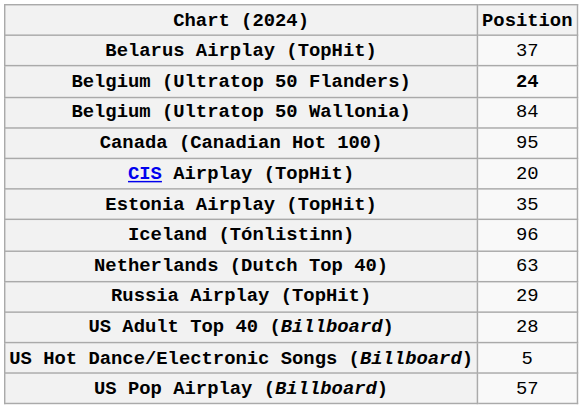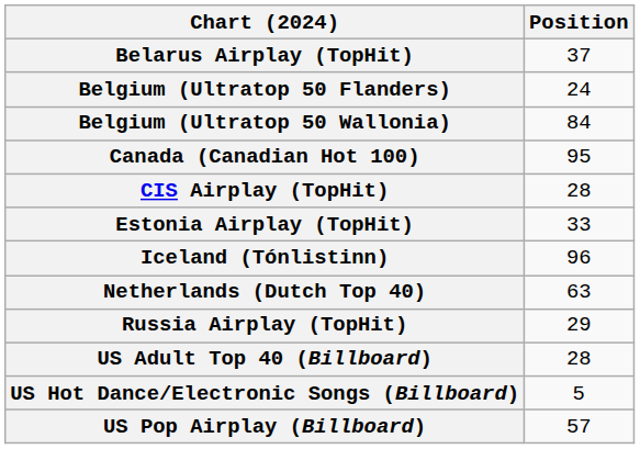 <table class="wikitable sortable plainrowheaders" style="text-align:center">
 <tr>
 <th scope="col">Chart (2024)</th>
 <th scope="col">Position</th>
 </tr>
 <tr>
 <th scope="row">Belarus Airplay (TopHit)</th>
 <td>37</td>
 </tr>
 <tr>
 <th scope="row">Belgium (Ultratop 50 Flanders)</th>
-<td><strong>24</strong></td>
+<td>24</td>
 </tr>
 <tr>
 <th scope="row">Belgium (Ultratop 50 Wallonia)</th>
 <td>84</td>
 </tr>
 <tr>
 <th scope="row">Canada (Canadian Hot 100)</th>
 <td>95</td>
 </tr>
 <tr>
 <th scope="row"><a href='#'>CIS</a> Airplay (TopHit)</th>
-<td>20</td>
+<td>28</td>
 </tr>
 <tr>
 <th scope="row">Estonia Airplay (TopHit)</th>
-<td>35</td>
+<td>33</td>
 </tr>
 <tr>
 <th scope="row">Iceland (Tónlistinn)</th>
 <td>96</td>
 </tr>
 <tr>
 <th scope="row">Netherlands (Dutch Top 40)</th>
 <td>63</td>
 </tr>
 <tr>
 <th scope="row">Russia Airplay (TopHit)</th>
 <td>29</td>
 </tr>
 <tr>
 <th scope="row">US Adult Top 40 (<em>Billboard</em>)</th>
 <td>28</td>
 </tr>
 <tr>
 <th scope="row">US Hot Dance/Electronic Songs (<em>Billboard</em>)</th>
 <td>5</td>
 </tr>
 <tr>
 <th scope="row">US Pop Airplay (<em>Billboard</em>)</th>
 <td>57</td>
 </tr>
 </table>
